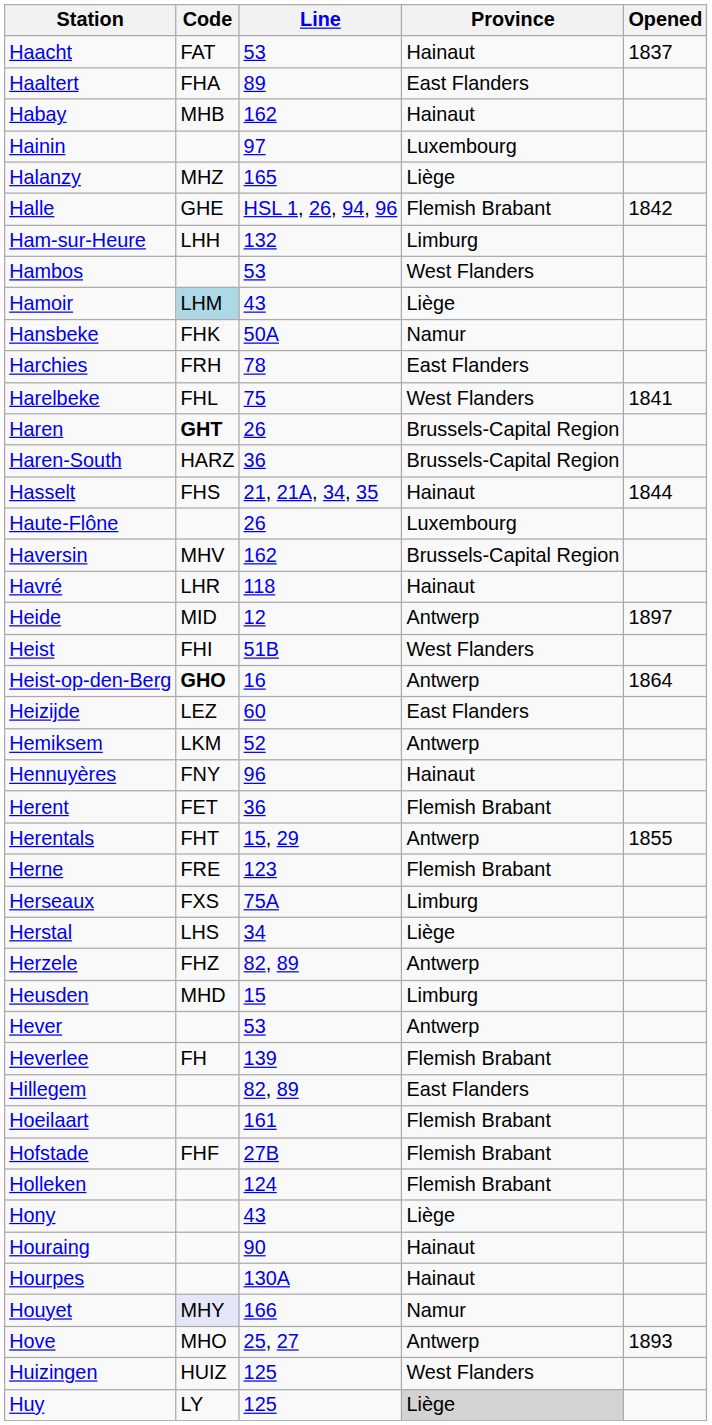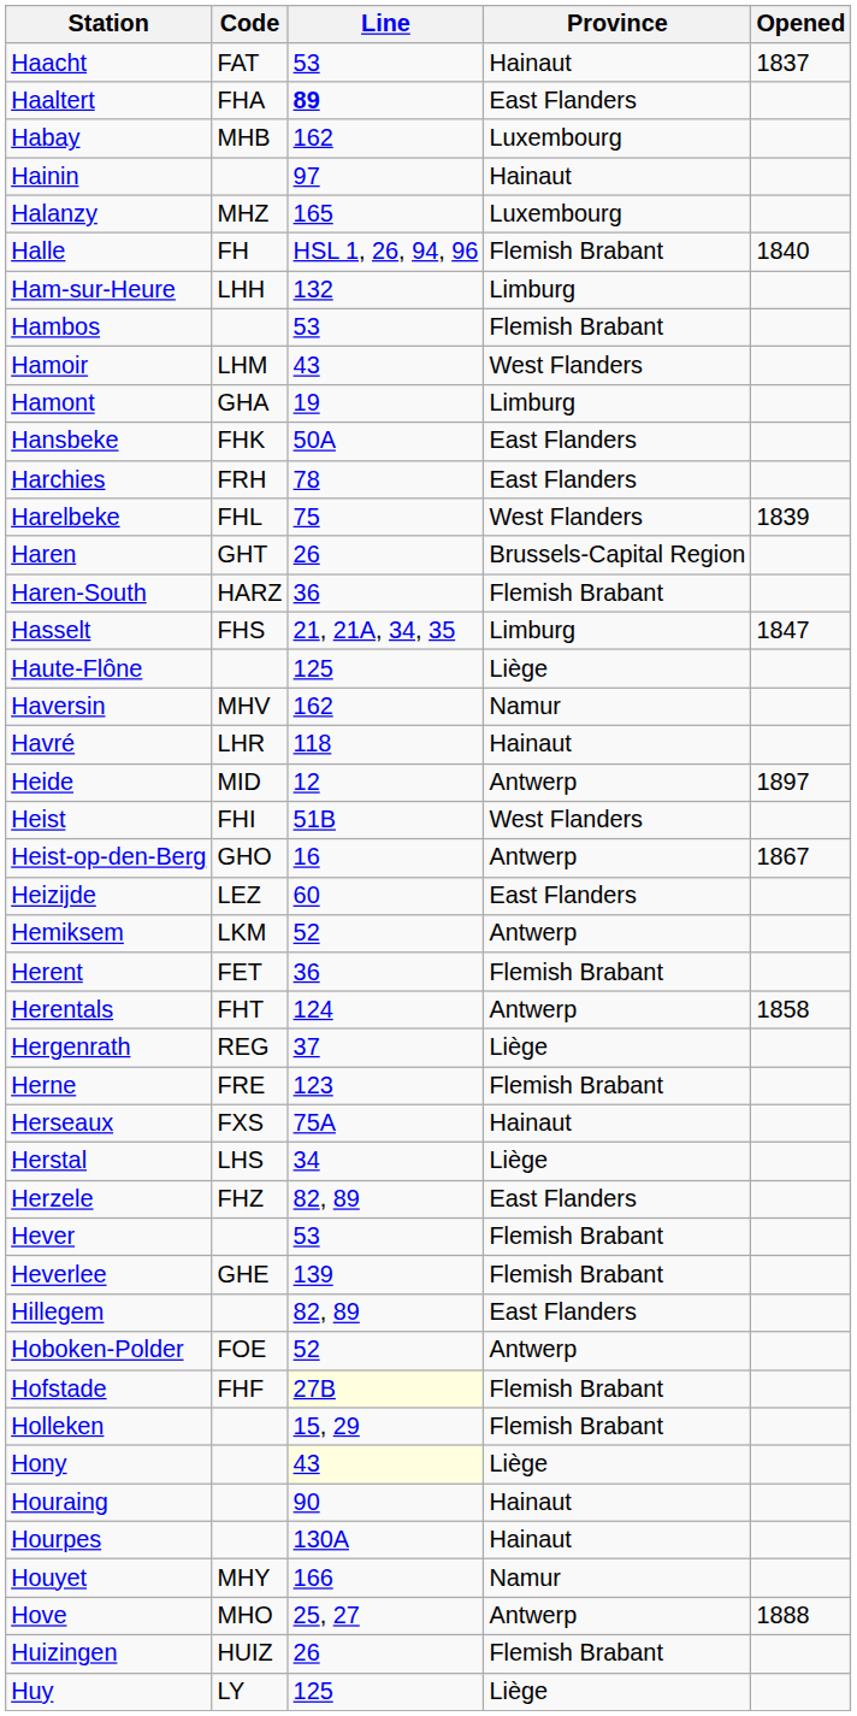 <table class="wikitable sortable">
 <tr>
 <th>Station</th>
 <th>Code</th>
 <th><a href='#'>Line</a></th>
 <th>Province</th>
 <th>Opened</th>
 </tr>
 <tr>
 <td><a href='#'>Haacht</a></td>
 <td>FAT</td>
 <td><a href='#'>53</a></td>
 <td>Hainaut</td>
 <td>1837</td>
 </tr>
 <tr>
 <td><a href='#'>Haaltert</a></td>
 <td>FHA</td>
-<td><a href='#'>89</a></td>
+<td><strong><a href='#'>89</a></strong></td>
 <td>East Flanders</td>
 <td></td>
 </tr>
 <tr>
 <td><a href='#'>Habay</a></td>
 <td>MHB</td>
 <td><a href='#'>162</a></td>
-<td>Hainaut</td>
+<td>Luxembourg</td>
 <td></td>
 </tr>
 <tr>
 <td><a href='#'>Hainin</a></td>
 <td></td>
 <td><a href='#'>97</a></td>
-<td>Luxembourg</td>
+<td>Hainaut</td>
 <td></td>
 </tr>
 <tr>
 <td><a href='#'>Halanzy</a></td>
 <td>MHZ</td>
 <td><a href='#'>165</a></td>
-<td>Liège</td>
+<td>Luxembourg</td>
 <td></td>
 </tr>
 <tr>
 <td><a href='#'>Halle</a></td>
-<td>GHE</td>
+<td>FH</td>
 <td><a href='#'>HSL 1</a>, <a href='#'>26</a>, <a href='#'>94</a>, <a href='#'>96</a></td>
 <td>Flemish Brabant</td>
-<td>1842</td>
+<td>1840</td>
 </tr>
 <tr>
 <td><a href='#'>Ham-sur-Heure</a></td>
 <td>LHH</td>
 <td><a href='#'>132</a></td>
 <td>Limburg</td>
 <td></td>
 </tr>
 <tr>
 <td><a href='#'>Hambos</a></td>
 <td></td>
 <td><a href='#'>53</a></td>
+<td>Flemish Brabant</td>
+<td></td>
+</tr>
+<tr>
+<td><a href='#'>Hamoir</a></td>
+<td>LHM</td>
+<td><a href='#'>43</a></td>
 <td>West Flanders</td>
 <td></td>
 </tr>
 <tr>
-<td><a href='#'>Hamoir</a></td>
-<td style="background: lightblue;">LHM</td>
-<td><a href='#'>43</a></td>
-<td>Liège</td>
+<td><a href='#'>Hamont</a></td>
+<td>GHA</td>
+<td><a href='#'>19</a></td>
+<td>Limburg</td>
 <td></td>
 </tr>
 <tr>
 <td><a href='#'>Hansbeke</a></td>
 <td>FHK</td>
 <td><a href='#'>50A</a></td>
-<td>Namur</td>
+<td>East Flanders</td>
 <td></td>
 </tr>
 <tr>
 <td><a href='#'>Harchies</a></td>
 <td>FRH</td>
 <td><a href='#'>78</a></td>
 <td>East Flanders</td>
 <td></td>
 </tr>
 <tr>
 <td><a href='#'>Harelbeke</a></td>
 <td>FHL</td>
 <td><a href='#'>75</a></td>
 <td>West Flanders</td>
-<td>1841</td>
+<td>1839</td>
 </tr>
 <tr>
 <td><a href='#'>Haren</a></td>
-<td><strong>GHT</strong></td>
+<td>GHT</td>
 <td><a href='#'>26</a></td>
 <td>Brussels-Capital Region</td>
 <td></td>
 </tr>
 <tr>
 <td><a href='#'>Haren-South</a></td>
 <td>HARZ</td>
 <td><a href='#'>36</a></td>
-<td>Brussels-Capital Region</td>
+<td>Flemish Brabant</td>
 <td></td>
 </tr>
 <tr>
 <td><a href='#'>Hasselt</a></td>
 <td>FHS</td>
 <td><a href='#'>21</a>, <a href='#'>21A</a>, <a href='#'>34</a>, <a href='#'>35</a></td>
-<td>Hainaut</td>
-<td>1844</td>
+<td>Limburg</td>
+<td>1847</td>
 </tr>
 <tr>
 <td><a href='#'>Haute-Flône</a></td>
 <td></td>
-<td><a href='#'>26</a></td>
-<td>Luxembourg</td>
+<td><a href='#'>125</a></td>
+<td>Liège</td>
 <td></td>
 </tr>
 <tr>
 <td><a href='#'>Haversin</a></td>
 <td>MHV</td>
 <td><a href='#'>162</a></td>
-<td>Brussels-Capital Region</td>
+<td>Namur</td>
 <td></td>
 </tr>
 <tr>
 <td><a href='#'>Havré</a></td>
 <td>LHR</td>
 <td><a href='#'>118</a></td>
 <td>Hainaut</td>
 <td></td>
 </tr>
 <tr>
 <td><a href='#'>Heide</a></td>
 <td>MID</td>
 <td><a href='#'>12</a></td>
 <td>Antwerp</td>
 <td>1897</td>
 </tr>
 <tr>
 <td><a href='#'>Heist</a></td>
 <td>FHI</td>
 <td><a href='#'>51B</a></td>
 <td>West Flanders</td>
 <td></td>
 </tr>
 <tr>
 <td><a href='#'>Heist-op-den-Berg</a></td>
-<td><strong>GHO</strong></td>
+<td>GHO</td>
 <td><a href='#'>16</a></td>
 <td>Antwerp</td>
-<td>1864</td>
+<td>1867</td>
 </tr>
 <tr>
 <td><a href='#'>Heizijde</a></td>
 <td>LEZ</td>
 <td><a href='#'>60</a></td>
 <td>East Flanders</td>
 <td></td>
 </tr>
 <tr>
 <td><a href='#'>Hemiksem</a></td>
 <td>LKM</td>
 <td><a href='#'>52</a></td>
 <td>Antwerp</td>
 <td></td>
 </tr>
 <tr>
-<td><a href='#'>Hennuyères</a></td>
-<td>FNY</td>
-<td><a href='#'>96</a></td>
-<td>Hainaut</td>
-<td></td>
-</tr>
-<tr>
 <td><a href='#'>Herent</a></td>
 <td>FET</td>
 <td><a href='#'>36</a></td>
 <td>Flemish Brabant</td>
 <td></td>
 </tr>
 <tr>
 <td><a href='#'>Herentals</a></td>
 <td>FHT</td>
-<td><a href='#'>15</a>, <a href='#'>29</a></td>
+<td><a href='#'>124</a></td>
 <td>Antwerp</td>
-<td>1855</td>
+<td>1858</td>
+</tr>
+<tr>
+<td><a href='#'>Hergenrath</a></td>
+<td>REG</td>
+<td><a href='#'>37</a></td>
+<td>Liège</td>
+<td></td>
 </tr>
 <tr>
 <td><a href='#'>Herne</a></td>
 <td>FRE</td>
 <td><a href='#'>123</a></td>
 <td>Flemish Brabant</td>
 <td></td>
 </tr>
 <tr>
 <td><a href='#'>Herseaux</a></td>
 <td>FXS</td>
 <td><a href='#'>75A</a></td>
-<td>Limburg</td>
+<td>Hainaut</td>
 <td></td>
 </tr>
 <tr>
 <td><a href='#'>Herstal</a></td>
 <td>LHS</td>
 <td><a href='#'>34</a></td>
 <td>Liège</td>
 <td></td>
 </tr>
 <tr>
 <td><a href='#'>Herzele</a></td>
 <td>FHZ</td>
 <td><a href='#'>82</a>, <a href='#'>89</a></td>
-<td>Antwerp</td>
-<td></td>
-</tr>
-<tr>
-<td><a href='#'>Heusden</a></td>
-<td>MHD</td>
-<td><a href='#'>15</a></td>
-<td>Limburg</td>
+<td>East Flanders</td>
 <td></td>
 </tr>
 <tr>
 <td><a href='#'>Hever</a></td>
 <td></td>
 <td><a href='#'>53</a></td>
-<td>Antwerp</td>
+<td>Flemish Brabant</td>
 <td></td>
 </tr>
 <tr>
 <td><a href='#'>Heverlee</a></td>
-<td>FH</td>
+<td>GHE</td>
 <td><a href='#'>139</a></td>
 <td>Flemish Brabant</td>
 <td></td>
 </tr>
 <tr>
 <td><a href='#'>Hillegem</a></td>
 <td></td>
 <td><a href='#'>82</a>, <a href='#'>89</a></td>
 <td>East Flanders</td>
 <td></td>
 </tr>
 <tr>
-<td><a href='#'>Hoeilaart</a></td>
-<td></td>
-<td><a href='#'>161</a></td>
-<td>Flemish Brabant</td>
+<td><a href='#'>Hoboken-Polder</a></td>
+<td>FOE</td>
+<td><a href='#'>52</a></td>
+<td>Antwerp</td>
 <td></td>
 </tr>
 <tr>
 <td><a href='#'>Hofstade</a></td>
 <td>FHF</td>
-<td><a href='#'>27B</a></td>
+<td style="background: lightyellow;"><a href='#'>27B</a></td>
 <td>Flemish Brabant</td>
 <td></td>
 </tr>
 <tr>
 <td><a href='#'>Holleken</a></td>
 <td></td>
-<td><a href='#'>124</a></td>
+<td><a href='#'>15</a>, <a href='#'>29</a></td>
 <td>Flemish Brabant</td>
 <td></td>
 </tr>
 <tr>
 <td><a href='#'>Hony</a></td>
 <td></td>
-<td><a href='#'>43</a></td>
+<td style="background: lightyellow;"><a href='#'>43</a></td>
 <td>Liège</td>
 <td></td>
 </tr>
 <tr>
 <td><a href='#'>Houraing</a></td>
 <td></td>
 <td><a href='#'>90</a></td>
 <td>Hainaut</td>
 <td></td>
 </tr>
 <tr>
 <td><a href='#'>Hourpes</a></td>
 <td></td>
 <td><a href='#'>130A</a></td>
 <td>Hainaut</td>
 <td></td>
 </tr>
 <tr>
 <td><a href='#'>Houyet</a></td>
-<td style="background: lavender;">MHY</td>
+<td>MHY</td>
 <td><a href='#'>166</a></td>
 <td>Namur</td>
 <td></td>
 </tr>
 <tr>
 <td><a href='#'>Hove</a></td>
 <td>MHO</td>
 <td><a href='#'>25</a>, <a href='#'>27</a></td>
 <td>Antwerp</td>
-<td>1893</td>
+<td>1888</td>
 </tr>
 <tr>
 <td><a href='#'>Huizingen</a></td>
 <td>HUIZ</td>
-<td><a href='#'>125</a></td>
-<td>West Flanders</td>
+<td><a href='#'>26</a></td>
+<td>Flemish Brabant</td>
 <td></td>
 </tr>
 <tr>
 <td><a href='#'>Huy</a></td>
 <td>LY</td>
 <td><a href='#'>125</a></td>
-<td style="background: lightgrey;">Liège</td>
+<td>Liège</td>
 <td></td>
 </tr>
 </table>
